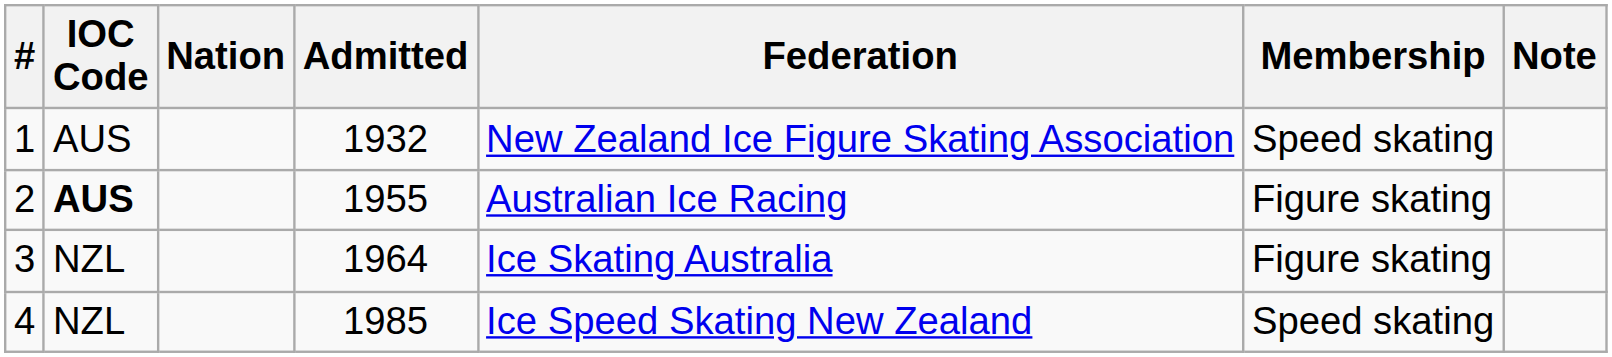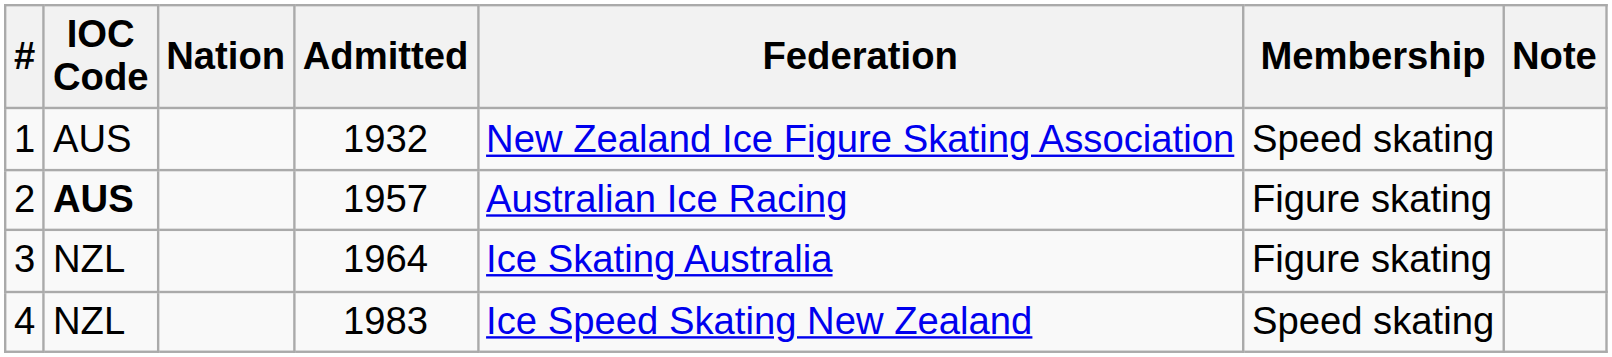 <table class="wikitable sortable">
 <tr>
 <th>#</th>
 <th>IOC <br> Code</th>
 <th>Nation</th>
 <th>Admitted</th>
 <th>Federation</th>
 <th>Membership</th>
 <th>Note</th>
 </tr>
 <tr>
 <td>1</td>
 <td>AUS</td>
 <td></td>
 <td style="text-align: center;">1932</td>
 <td><a href='#'>New Zealand Ice Figure Skating Association</a></td>
 <td>Speed skating</td>
 <td></td>
 </tr>
 <tr>
 <td>2</td>
 <td><strong>AUS</strong></td>
 <td></td>
-<td style="text-align: center;">1955</td>
+<td style="text-align: center;">1957</td>
 <td><a href='#'>Australian Ice Racing</a></td>
 <td>Figure skating</td>
 <td></td>
 </tr>
 <tr>
 <td>3</td>
 <td>NZL</td>
 <td></td>
 <td style="text-align: center;">1964</td>
 <td><a href='#'>Ice Skating Australia</a></td>
 <td>Figure skating</td>
 <td></td>
 </tr>
 <tr>
 <td>4</td>
 <td>NZL</td>
 <td></td>
-<td style="text-align: center;">1985</td>
+<td style="text-align: center;">1983</td>
 <td><a href='#'>Ice Speed Skating New Zealand</a></td>
 <td>Speed skating</td>
 <td></td>
 </tr>
 </table>
